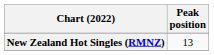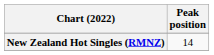 <table class="wikitable sortable plainrowheaders" style="text-align:center">
 <tr>
 <th scope="col">Chart (2022)</th>
 <th scope="col">Peak<br>position</th>
 </tr>
 <tr>
 </tr>
 <tr>
 <th scope="row">New Zealand Hot Singles (<a href='#'>RMNZ</a>)</th>
-<td>13</td>
+<td>14</td>
 </tr>
 <tr>
 </tr>
 <tr>
 </tr>
 </table>
